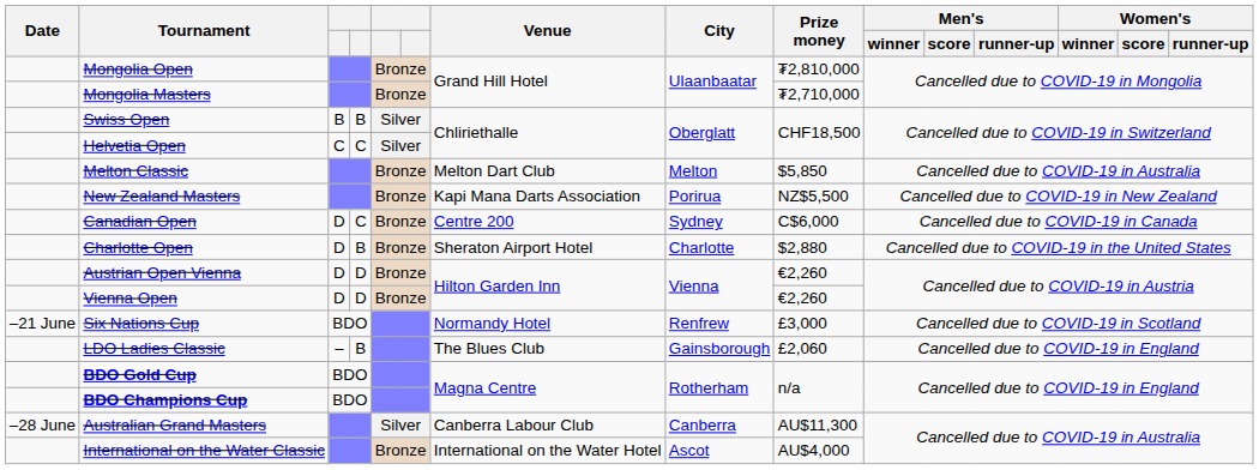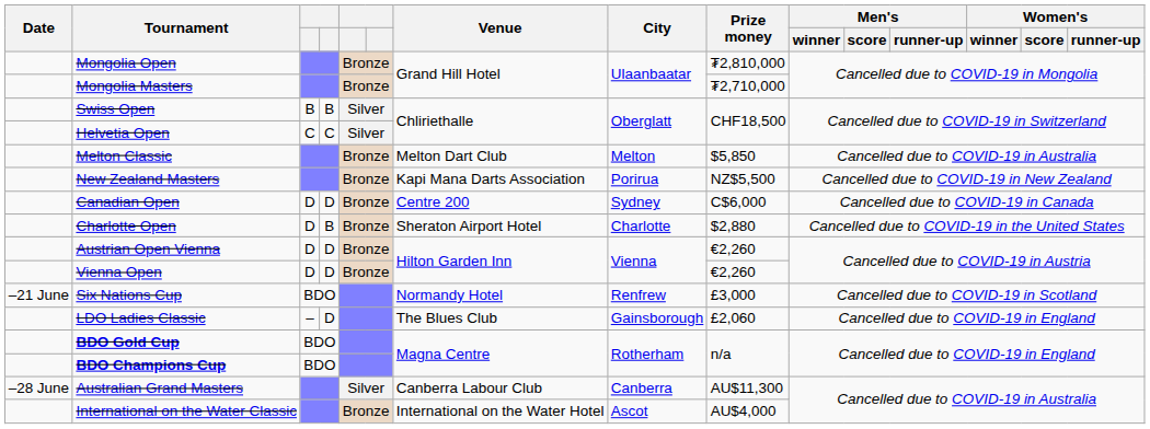 <table class="wikitable sortable" style="font-size: 85%">
 <tr>
 <th rowspan="2">Date</th>
 <th rowspan="2">Tournament</th>
 <th colspan="2"></th>
 <th colspan="2"></th>
 <th rowspan="2">Venue</th>
 <th rowspan="2">City</th>
 <th rowspan="2" class=unsortable>Prize<br>money</th>
 <th colspan="3">Men's</th>
 <th colspan="3">Women's</th>
 </tr>
 <tr>
 <th></th>
 <th></th>
 <th></th>
 <th></th>
 <th>winner</th>
 <th class=unsortable>score</th>
 <th>runner-up</th>
 <th>winner</th>
 <th class=unsortable>score</th>
 <th>runner-up</th>
 </tr>
 <tr>
 <td></td>
 <td><s><a href='#'>Mongolia Open</a></s></td>
 <td colspan=2 style="background:#8080ff"></td>
 <td colspan=2 bgcolor="ecd9c6" align="center">Bronze</td>
 <td rowspan=2>Grand Hill Hotel</td>
 <td rowspan=2> <a href='#'>Ulaanbaatar</a></td>
 <td>₮2,810,000</td>
 <td rowspan=2 colspan=6 align=center><em>Cancelled due to <a href='#'>COVID-19 in Mongolia</a></em></td>
 </tr>
 <tr>
 <td></td>
 <td><s><a href='#'>Mongolia Masters</a></s></td>
 <td colspan=2 style="background:#8080ff"></td>
 <td colspan=2 bgcolor="ecd9c6" align="center">Bronze</td>
 <td>₮2,710,000</td>
 </tr>
 <tr>
 <td></td>
 <td><s><a href='#'>Swiss Open</a></s></td>
 <td align="center">B</td>
 <td align="center">B</td>
 <td colspan=2 bgcolor="f2f2f2" align="center">Silver</td>
 <td rowspan=2>Chliriethalle</td>
 <td rowspan=2> <a href='#'>Oberglatt</a></td>
 <td rowspan=2>CHF18,500</td>
 <td rowspan=2 colspan=6 align=center><em>Cancelled due to <a href='#'>COVID-19 in Switzerland</a></em></td>
 </tr>
 <tr>
 <td></td>
 <td><s><a href='#'>Helvetia Open</a></s></td>
 <td align="center">C</td>
 <td align="center">C</td>
 <td colspan=2 bgcolor="f2f2f2" align="center">Silver</td>
 </tr>
 <tr>
 <td></td>
 <td><s><a href='#'>Melton Classic</a></s></td>
 <td colspan=2 style="background:#8080ff"></td>
 <td colspan=2 bgcolor="ecd9c6" align="center">Bronze</td>
 <td>Melton Dart Club</td>
 <td> <a href='#'>Melton</a></td>
 <td>$5,850</td>
 <td rowspan=1 colspan=6 align=center><em>Cancelled due to <a href='#'>COVID-19 in Australia</a></em></td>
 </tr>
 <tr>
 <td></td>
 <td><s><a href='#'>New Zealand Masters</a></s></td>
 <td colspan=2 style="background:#8080ff"></td>
 <td colspan=2 bgcolor="ecd9c6" align="center">Bronze</td>
 <td>Kapi Mana Darts Association</td>
 <td> <a href='#'>Porirua</a></td>
 <td>NZ$5,500</td>
 <td rowspan=1 colspan=6 align=center><em>Cancelled due to <a href='#'>COVID-19 in New Zealand</a></em></td>
 </tr>
 <tr>
 <td></td>
 <td><s><a href='#'>Canadian Open</a></s></td>
 <td align="center">D</td>
-<td align="center">C</td>
+<td align="center">D</td>
 <td colspan=2 bgcolor="ecd9c6" align="center">Bronze</td>
 <td><a href='#'>Centre 200</a></td>
 <td> <a href='#'>Sydney</a></td>
 <td>C$6,000</td>
 <td rowspan=1 colspan=6 align=center><em>Cancelled due to <a href='#'>COVID-19 in Canada</a></em></td>
 </tr>
 <tr>
 <td></td>
 <td><s><a href='#'>Charlotte Open</a></s></td>
 <td align="center">D</td>
 <td align="center">B</td>
 <td colspan=2 bgcolor="ecd9c6" align="center">Bronze</td>
 <td>Sheraton Airport Hotel</td>
 <td> <a href='#'>Charlotte</a></td>
 <td>$2,880</td>
 <td rowspan=1 colspan=6 align=center><em>Cancelled due to <a href='#'>COVID-19 in the United States</a></em></td>
 </tr>
 <tr>
 <td></td>
 <td><s><a href='#'>Austrian Open Vienna</a></s></td>
 <td align="center">D</td>
 <td align="center">D</td>
 <td colspan=2 bgcolor="ecd9c6" align="center">Bronze</td>
 <td rowspan=2><a href='#'>Hilton Garden Inn</a></td>
 <td rowspan=2> <a href='#'>Vienna</a></td>
 <td>€2,260</td>
 <td rowspan=2 colspan=6 align=center><em>Cancelled due to <a href='#'>COVID-19 in Austria</a></em></td>
 </tr>
 <tr>
 <td></td>
 <td><s><a href='#'>Vienna Open</a></s></td>
 <td align="center">D</td>
 <td align="center">D</td>
 <td colspan=2 bgcolor="ecd9c6" align="center">Bronze</td>
 <td>€2,260</td>
 </tr>
 <tr>
 <td>–21 June</td>
 <td><s><a href='#'>Six Nations Cup</a></s> <strong></strong></td>
 <td colspan=2 align="center">BDO</td>
 <td colspan=2 style="background:#8080ff"></td>
 <td><a href='#'>Normandy Hotel</a></td>
 <td> <a href='#'>Renfrew</a></td>
 <td>£3,000</td>
 <td rowspan=1 colspan=6 align=center><em>Cancelled due to <a href='#'>COVID-19 in Scotland</a></em></td>
 </tr>
 <tr>
 <td></td>
 <td><s><a href='#'>LDO Ladies Classic</a></s></td>
 <td align="center">–</td>
-<td align="center">B</td>
+<td align="center">D</td>
 <td colspan=2 style="background:#8080ff"></td>
 <td>The Blues Club</td>
 <td> <a href='#'>Gainsborough</a></td>
 <td>£2,060</td>
 <td rowspan=1 colspan=6 align=center><em>Cancelled due to <a href='#'>COVID-19 in England</a></em></td>
 </tr>
 <tr>
 <td></td>
 <td><s><strong><a href='#'>BDO Gold Cup</a></strong></s></td>
 <td colspan=2 align="center">BDO</td>
 <td colspan=2 style="background:#8080ff"></td>
 <td rowspan=2><a href='#'>Magna Centre</a></td>
 <td rowspan=2> <a href='#'>Rotherham</a></td>
 <td rowspan=2>n/a</td>
 <td rowspan=2 colspan=6 align=center><em>Cancelled due to <a href='#'>COVID-19 in England</a></em></td>
 </tr>
 <tr>
 <td></td>
 <td><s><strong><a href='#'>BDO Champions Cup</a></strong></s> <strong></strong></td>
 <td colspan=2 align="center">BDO</td>
 <td colspan=2 style="background:#8080ff"></td>
 </tr>
 <tr>
 <td>–28 June</td>
 <td><s><a href='#'>Australian Grand Masters</a></s></td>
 <td colspan=2 style="background:#8080ff"></td>
 <td colspan=2 bgcolor="f2f2f2" align="center">Silver</td>
 <td>Canberra Labour Club</td>
 <td> <a href='#'>Canberra</a></td>
 <td>AU$11,300</td>
 <td rowspan=2 colspan=6 align=center><em>Cancelled due to <a href='#'>COVID-19 in Australia</a></em></td>
 </tr>
 <tr>
 <td></td>
 <td><s><a href='#'>International on the Water Classic</a></s></td>
 <td colspan=2 style="background:#8080ff"></td>
 <td colspan=2 bgcolor="ecd9c6" align="center">Bronze</td>
 <td>International on the Water Hotel</td>
 <td> <a href='#'>Ascot</a></td>
 <td>AU$4,000</td>
 </tr>
 </table>
